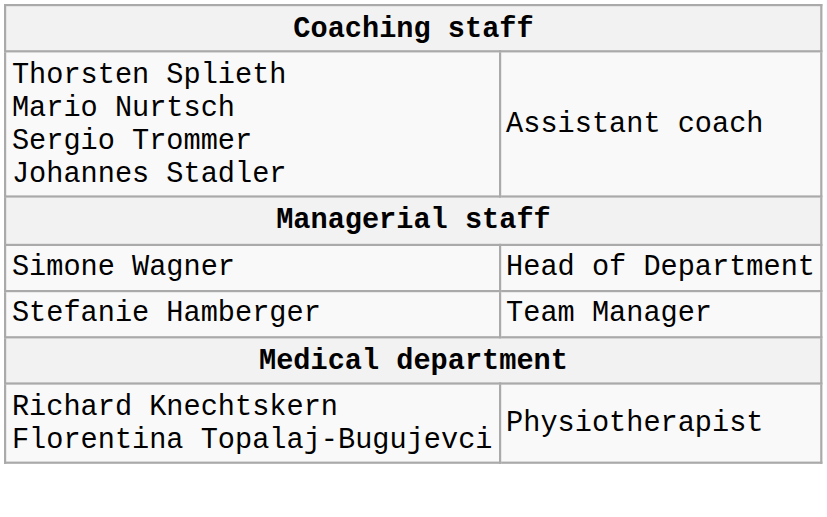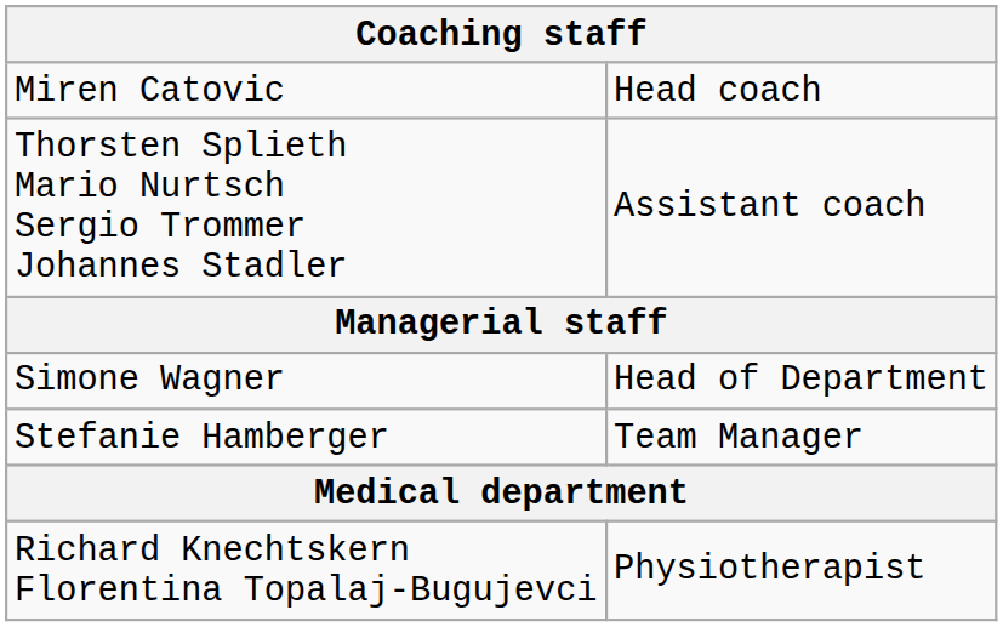 <table class="wikitable">
 <tr>
 <th colspan="2">Coaching staff</th>
+</tr>
+<tr>
+<td> Miren Catovic</td>
+<td>Head coach</td>
 </tr>
 <tr>
 <td> Thorsten Splieth <br>  Mario Nurtsch <br>  Sergio Trommer <br>  Johannes Stadler</td>
 <td>Assistant coach</td>
 </tr>
 <tr>
 <th colspan="2">Managerial staff</th>
 </tr>
 <tr>
 <td> Simone Wagner</td>
 <td>Head of Department</td>
 </tr>
 <tr>
 <td> Stefanie Hamberger</td>
 <td>Team Manager</td>
 </tr>
 <tr>
 <th colspan="2">Medical department</th>
 </tr>
 <tr>
 <td> Richard Knechtskern <br>  Florentina Topalaj-Bugujevci</td>
 <td>Physiotherapist</td>
 </tr>
 </table>
